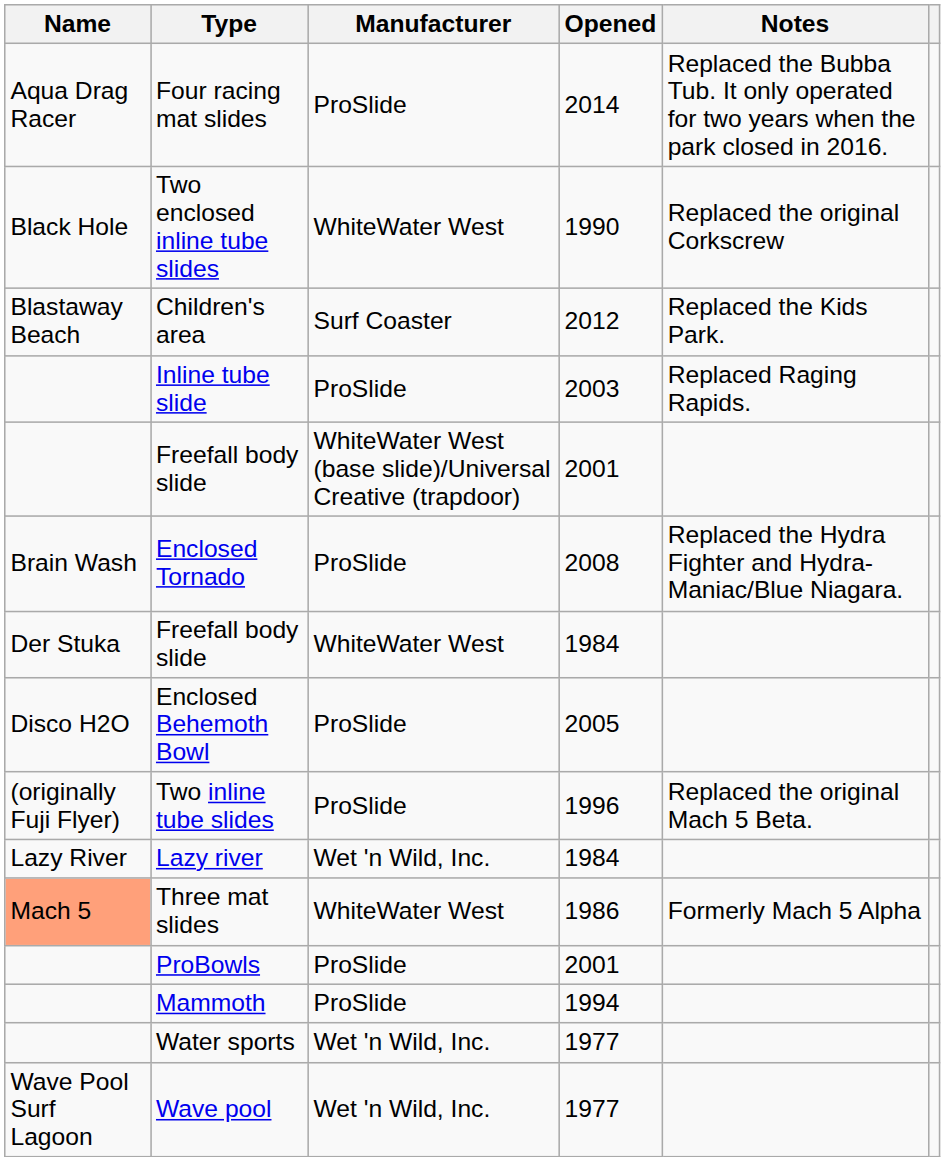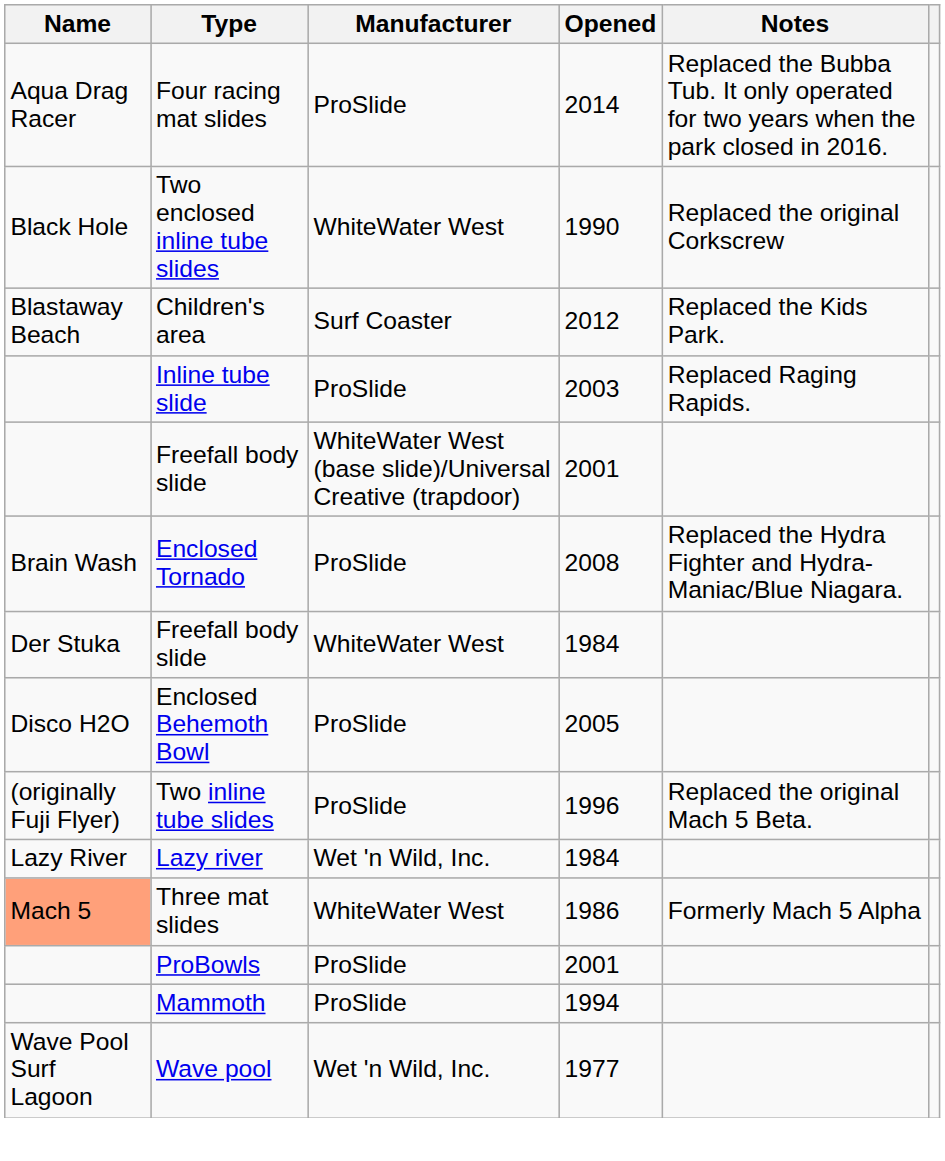 <table class="wikitable sortable">
 <tr>
 <th>Name</th>
 <th>Type</th>
 <th>Manufacturer</th>
 <th>Opened</th>
 <th>Notes</th>
 <th class="unsortable"></th>
 </tr>
 <tr>
 <td>Aqua Drag Racer</td>
 <td>Four racing mat slides</td>
 <td>ProSlide</td>
 <td>2014</td>
 <td>Replaced the Bubba Tub. It only operated for two years when the park closed in 2016.</td>
 <td></td>
 </tr>
 <tr>
 <td>Black Hole</td>
 <td>Two enclosed <a href='#'>inline tube slides</a></td>
 <td>WhiteWater West</td>
 <td>1990</td>
 <td>Replaced the original Corkscrew</td>
 <td></td>
 </tr>
 <tr>
 <td>Blastaway Beach</td>
 <td>Children's area</td>
 <td>Surf Coaster</td>
 <td>2012</td>
 <td>Replaced the Kids Park.</td>
 <td></td>
 </tr>
 <tr>
 <td></td>
 <td><a href='#'>Inline tube slide</a></td>
 <td>ProSlide</td>
 <td>2003</td>
 <td>Replaced Raging Rapids.</td>
 <td></td>
 </tr>
 <tr>
 <td></td>
 <td>Freefall body slide</td>
 <td>WhiteWater West (base slide)/Universal Creative (trapdoor)</td>
 <td>2001</td>
 <td></td>
 <td></td>
 </tr>
 <tr>
 <td>Brain Wash</td>
 <td><a href='#'>Enclosed Tornado</a></td>
 <td>ProSlide</td>
 <td>2008</td>
 <td>Replaced the Hydra Fighter and Hydra-Maniac/Blue Niagara.</td>
 <td></td>
 </tr>
 <tr>
 <td>Der Stuka</td>
 <td>Freefall body slide</td>
 <td>WhiteWater West</td>
 <td>1984</td>
 <td></td>
 <td></td>
 </tr>
 <tr>
 <td>Disco H2O</td>
 <td>Enclosed <a href='#'>Behemoth Bowl</a></td>
 <td>ProSlide</td>
 <td>2005</td>
 <td></td>
 <td></td>
 </tr>
 <tr>
 <td> (originally Fuji Flyer)</td>
 <td>Two <a href='#'>inline tube slides</a></td>
 <td>ProSlide</td>
 <td>1996</td>
 <td>Replaced the original Mach 5 Beta.</td>
 <td></td>
 </tr>
 <tr>
 <td>Lazy River</td>
 <td><a href='#'>Lazy river</a></td>
 <td>Wet 'n Wild, Inc.</td>
 <td>1984</td>
 <td></td>
 <td></td>
 </tr>
 <tr>
 <td style="background: lightsalmon;">Mach 5</td>
 <td>Three mat slides</td>
 <td>WhiteWater West</td>
 <td>1986</td>
 <td>Formerly Mach 5 Alpha</td>
 <td></td>
 </tr>
 <tr>
 <td></td>
 <td><a href='#'>ProBowls</a></td>
 <td>ProSlide</td>
 <td>2001</td>
 <td></td>
 <td></td>
 </tr>
 <tr>
 <td></td>
 <td><a href='#'>Mammoth</a></td>
 <td>ProSlide</td>
 <td>1994</td>
 <td></td>
 <td></td>
 </tr>
 <tr>
-<td></td>
-<td>Water sports</td>
-<td>Wet 'n Wild, Inc.</td>
-<td>1977</td>
-<td></td>
-<td></td>
-</tr>
-<tr>
 <td>Wave Pool Surf Lagoon</td>
 <td><a href='#'>Wave pool</a></td>
 <td>Wet 'n Wild, Inc.</td>
 <td>1977</td>
 <td></td>
 <td></td>
 </tr>
 </table>
